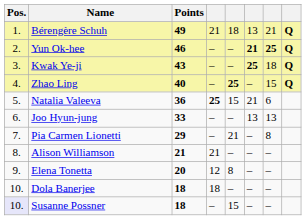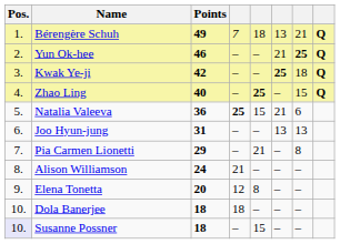 <table class="wikitable">
 <tr>
 <th width=10px>Pos.</th>
 <th width=200px>Name</th>
 <th width=20px>Points</th>
 <th width=20px></th>
 <th width=20px></th>
 <th width=20px></th>
 <th width=20px></th>
 <th width=20px></th>
 </tr>
 <tr style="background:#f7f6a8;">
 <td align=center>1.</td>
 <td> <a href='#'>Bérengère Schuh</a></td>
 <td><strong>49</strong></td>
-<td>21</td>
+<td><em>7</em></td>
 <td>18</td>
 <td>13</td>
 <td>21</td>
 <td><strong>Q</strong></td>
 </tr>
 <tr style="background:#f7f6a8;">
 <td align=center>2.</td>
 <td> <a href='#'>Yun Ok-hee</a></td>
 <td><strong>46</strong></td>
 <td>–</td>
 <td>–</td>
-<td><strong>21</strong></td>
+<td>21</td>
 <td><strong>25</strong></td>
 <td><strong>Q</strong></td>
 </tr>
 <tr style="background:#f7f6a8;">
 <td align=center>3.</td>
 <td> <a href='#'>Kwak Ye-ji</a></td>
-<td><strong>43</strong></td>
+<td><strong>42</strong></td>
 <td>–</td>
 <td>–</td>
 <td><strong>25</strong></td>
 <td>18</td>
 <td><strong>Q</strong></td>
 </tr>
 <tr style="background:#f7f6a8;">
 <td align=center>4.</td>
 <td> <a href='#'>Zhao Ling</a></td>
 <td><strong>40</strong></td>
 <td>–</td>
 <td><strong>25</strong></td>
 <td>–</td>
 <td>15</td>
 <td><strong>Q</strong></td>
 </tr>
 <tr>
 <td align=center>5.</td>
 <td> <a href='#'>Natalia Valeeva</a></td>
 <td><strong>36</strong></td>
 <td><strong>25</strong></td>
 <td>15</td>
 <td>21</td>
 <td>6</td>
 <td></td>
 </tr>
 <tr>
 <td align=center>6.</td>
 <td> <a href='#'>Joo Hyun-jung</a></td>
-<td><strong>33</strong></td>
+<td><strong>31</strong></td>
 <td>–</td>
 <td>–</td>
 <td>13</td>
 <td>13</td>
 <td></td>
 </tr>
 <tr>
 <td align=center>7.</td>
 <td> <a href='#'>Pia Carmen Lionetti</a></td>
 <td><strong>29</strong></td>
 <td>–</td>
 <td>21</td>
 <td>–</td>
 <td>8</td>
 <td></td>
 </tr>
 <tr>
 <td align=center>8.</td>
 <td> <a href='#'>Alison Williamson</a></td>
-<td><strong>21</strong></td>
+<td><strong>24</strong></td>
 <td>21</td>
 <td>–</td>
 <td>–</td>
 <td>–</td>
 <td></td>
 </tr>
 <tr>
 <td align=center>9.</td>
 <td> <a href='#'>Elena Tonetta</a></td>
 <td><strong>20</strong></td>
 <td>12</td>
 <td>8</td>
 <td>–</td>
 <td>–</td>
 <td></td>
 </tr>
 <tr>
 <td align=center>10.</td>
 <td> <a href='#'>Dola Banerjee</a></td>
 <td><strong>18</strong></td>
 <td>18</td>
 <td>–</td>
 <td>–</td>
 <td>–</td>
 <td></td>
 </tr>
 <tr>
 <td align=center style="background: lavender;">10.</td>
 <td> <a href='#'>Susanne Possner</a></td>
 <td><strong>18</strong></td>
 <td>–</td>
 <td>15</td>
 <td>–</td>
 <td>–</td>
 <td></td>
 </tr>
 </table>
